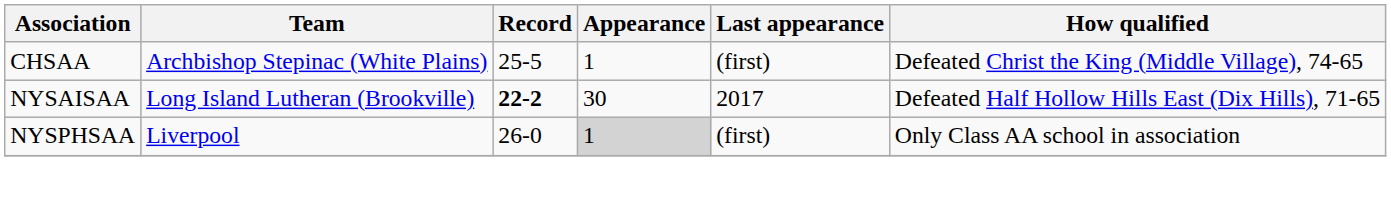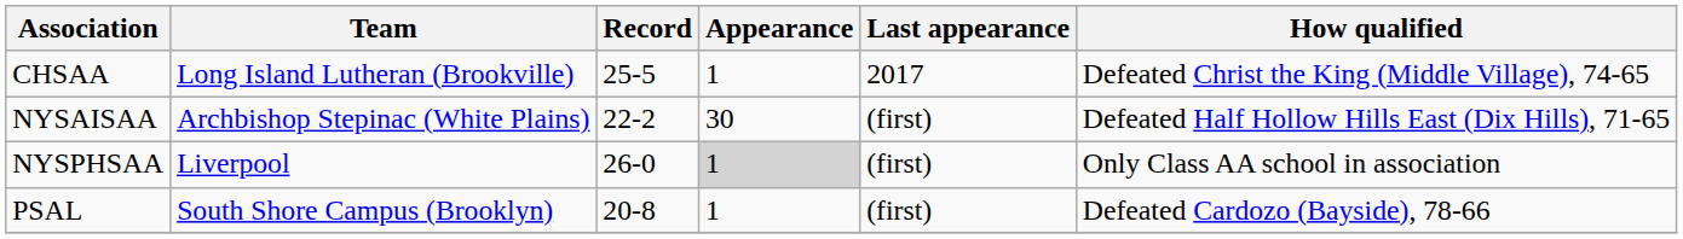 <table class="wikitable sortable" style="text-align:left;">
 <tr>
 <th>Association</th>
 <th>Team</th>
 <th>Record</th>
 <th data-sort-type="number">Appearance</th>
 <th>Last appearance</th>
 <th>How qualified</th>
 </tr>
 <tr>
 <td>CHSAA</td>
-<td><a href='#'>Archbishop Stepinac (White Plains)</a></td>
+<td><a href='#'>Long Island Lutheran (Brookville)</a></td>
 <td>25-5</td>
 <td>1</td>
-<td>(first)</td>
+<td>2017</td>
 <td>Defeated <a href='#'>Christ the King (Middle Village)</a>, 74-65</td>
 </tr>
 <tr>
 <td>NYSAISAA</td>
-<td><a href='#'>Long Island Lutheran (Brookville)</a></td>
-<td><strong>22-2</strong></td>
+<td><a href='#'>Archbishop Stepinac (White Plains)</a></td>
+<td>22-2</td>
 <td>30</td>
-<td>2017</td>
+<td>(first)</td>
 <td>Defeated <a href='#'>Half Hollow Hills East (Dix Hills)</a>, 71-65</td>
 </tr>
 <tr>
 <td>NYSPHSAA</td>
 <td><a href='#'>Liverpool</a></td>
 <td>26-0</td>
 <td style="background: lightgrey;">1</td>
 <td>(first)</td>
 <td>Only Class AA school in association</td>
 </tr>
 <tr>
+<td>PSAL</td>
+<td><a href='#'>South Shore Campus (Brooklyn)</a></td>
+<td>20-8</td>
+<td>1</td>
+<td>(first)</td>
+<td>Defeated <a href='#'>Cardozo (Bayside)</a>, 78-66</td>
+</tr>
+<tr>
 </tr>
 </table>
